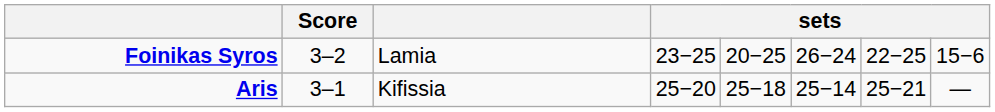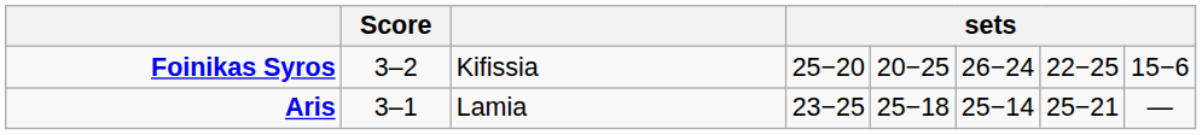 <table class="wikitable" style="text-align: center; font-size:100%">
 <tr>
 <th width="200"></th>
 <th width="60">Score</th>
 <th width="200"></th>
 <th width="60" colspan="5">sets</th>
 </tr>
 <tr>
 <td style="text-align:right"><strong><a href='#'>Foinikas Syros</a></strong></td>
 <td>3–2</td>
-<td style="text-align:left">Lamia</td>
-<td>23−25</td>
+<td style="text-align:left">Kifissia</td>
+<td>25−20</td>
 <td>20−25</td>
 <td>26−24</td>
 <td>22−25</td>
 <td>15−6</td>
 </tr>
 <tr>
 <td style="text-align:right"><strong><a href='#'>Aris</a></strong></td>
 <td>3–1</td>
-<td style="text-align:left">Kifissia</td>
-<td>25−20</td>
+<td style="text-align:left">Lamia</td>
+<td>23−25</td>
 <td>25−18</td>
 <td>25−14</td>
 <td>25−21</td>
 <td>—</td>
 </tr>
 </table>
